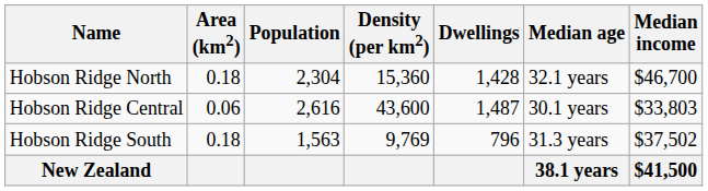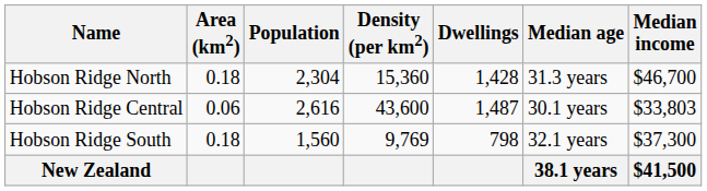 <table class="wikitable">
 <tr>
 <th>Name</th>
 <th>Area<br>(km<sup>2</sup>)</th>
 <th>Population</th>
 <th>Density<br>(per km<sup>2</sup>)</th>
 <th>Dwellings</th>
 <th>Median age</th>
 <th>Median<br>income</th>
 </tr>
 <tr>
 <td>Hobson Ridge North</td>
 <td style="text-align:right;">0.18</td>
 <td style="text-align:right;">2,304</td>
 <td style="text-align:right;">15,360</td>
 <td style="text-align:right;">1,428</td>
-<td>32.1 years</td>
+<td>31.3 years</td>
 <td>$46,700</td>
 </tr>
 <tr>
 <td>Hobson Ridge Central</td>
 <td style="text-align:right;">0.06</td>
 <td style="text-align:right;">2,616</td>
 <td style="text-align:right;">43,600</td>
 <td style="text-align:right;">1,487</td>
 <td>30.1 years</td>
 <td>$33,803</td>
 </tr>
 <tr>
 <td>Hobson Ridge South</td>
 <td style="text-align:right;">0.18</td>
-<td style="text-align:right;">1,563</td>
+<td style="text-align:right;">1,560</td>
 <td style="text-align:right;">9,769</td>
-<td style="text-align:right;">796</td>
-<td>31.3 years</td>
-<td>$37,502</td>
+<td style="text-align:right;">798</td>
+<td>32.1 years</td>
+<td>$37,300</td>
 </tr>
 <tr>
 <th>New Zealand</th>
 <th></th>
 <th></th>
 <th></th>
 <th></th>
 <th>38.1 years</th>
 <th style="text-align:left;">$41,500</th>
 </tr>
 </table>
